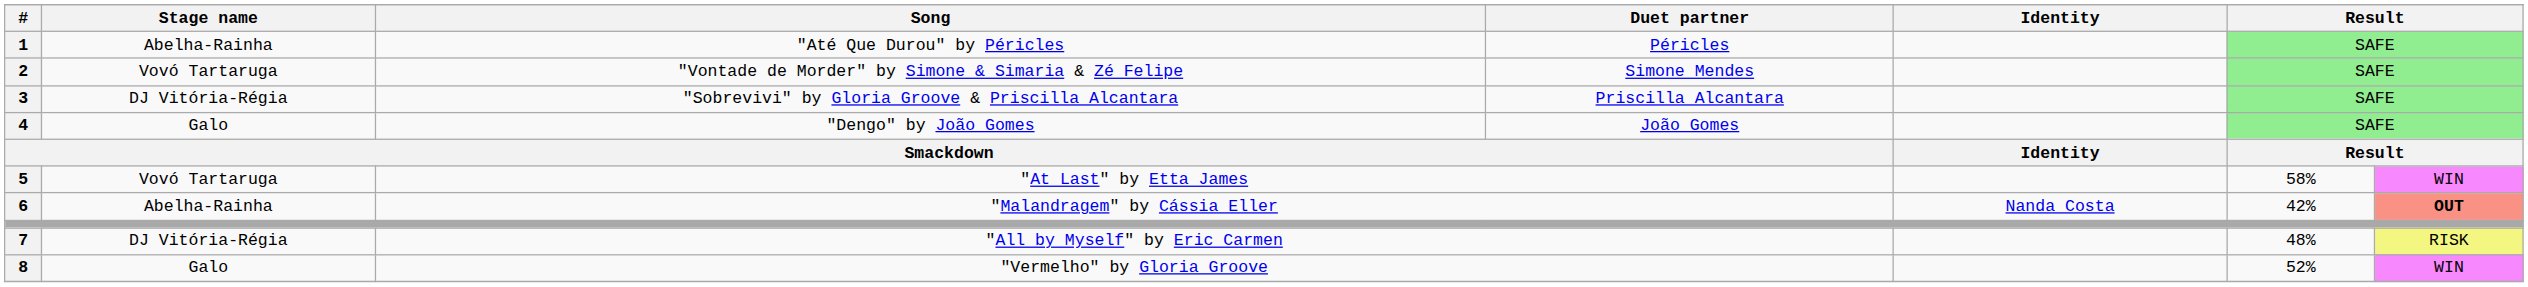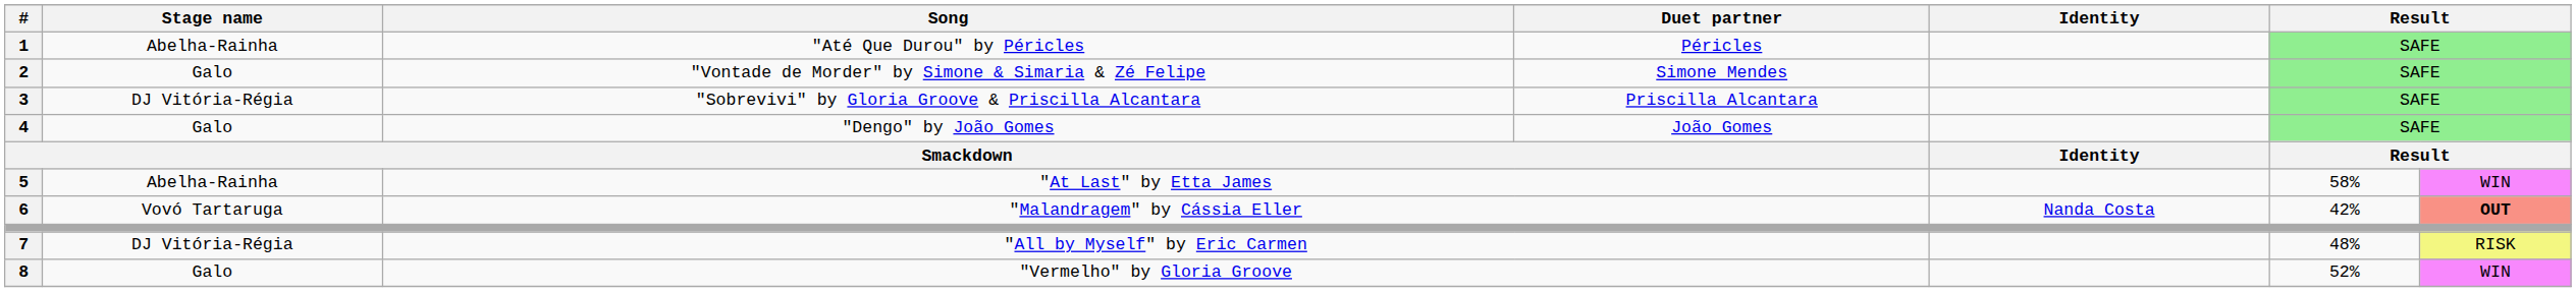 <table class="wikitable plainrowheaders" style="text-align:center; width:100%;">
 <tr>
 </tr>
 <tr>
 <th width="01%">#</th>
 <th width="09%">Stage name</th>
 <th width="30%">Song</th>
 <th width="11%">Duet partner</th>
 <th width="09%">Identity</th>
 <th width="08%" colspan=2>Result</th>
 </tr>
 <tr>
 <th>1</th>
 <td>Abelha-Rainha</td>
 <td>"Até Que Durou" by <a href='#'>Péricles</a></td>
 <td><a href='#'>Péricles</a></td>
 <td></td>
 <td bgcolor="#90EE90" colspan="2">SAFE</td>
 </tr>
 <tr>
 <th>2</th>
-<td>Vovó Tartaruga</td>
+<td>Galo</td>
 <td>"Vontade de Morder" by <a href='#'>Simone & Simaria</a> & <a href='#'>Zé Felipe</a></td>
 <td><a href='#'>Simone Mendes</a></td>
 <td></td>
 <td bgcolor="#90EE90" colspan="2">SAFE</td>
 </tr>
 <tr>
 <th>3</th>
 <td>DJ Vitória-Régia</td>
 <td>"Sobrevivi" by <a href='#'>Gloria Groove</a> & <a href='#'>Priscilla Alcantara</a></td>
 <td><a href='#'>Priscilla Alcantara</a></td>
 <td></td>
 <td bgcolor="#90EE90" colspan="2">SAFE</td>
 </tr>
 <tr>
 <th>4</th>
 <td>Galo</td>
 <td>"Dengo" by <a href='#'>João Gomes</a></td>
 <td><a href='#'>João Gomes</a></td>
 <td></td>
 <td bgcolor="#90EE90" colspan="2">SAFE</td>
 </tr>
 <tr>
 <th colspan="4">Smackdown</th>
 <th>Identity</th>
 <th colspan="2">Result</th>
 </tr>
 <tr>
 <th>5</th>
-<td>Vovó Tartaruga</td>
+<td>Abelha-Rainha</td>
 <td colspan="2">"<a href='#'>At Last</a>" by <a href='#'>Etta James</a></td>
 <td></td>
 <td width="4%">58%</td>
 <td width="4%" bgcolor="#F888FD">WIN</td>
 </tr>
 <tr>
 <th>6</th>
-<td>Abelha-Rainha</td>
+<td>Vovó Tartaruga</td>
 <td colspan="2">"<a href='#'>Malandragem</a>" by <a href='#'>Cássia Eller</a></td>
 <td><a href='#'>Nanda Costa</a></td>
 <td>42%</td>
 <td bgcolor="#F99185"><strong>OUT</strong></td>
 </tr>
 <tr>
 <td colspan="7" bgcolor="#A9A9A9"></td>
 </tr>
 <tr>
 <th>7</th>
 <td>DJ Vitória-Régia</td>
 <td colspan="2">"<a href='#'>All by Myself</a>" by <a href='#'>Eric Carmen</a></td>
 <td></td>
 <td>48%</td>
 <td bgcolor="#F3F781">RISK</td>
 </tr>
 <tr>
 <th>8</th>
 <td>Galo</td>
 <td colspan="2">"Vermelho" by <a href='#'>Gloria Groove</a></td>
 <td></td>
 <td>52%</td>
 <td bgcolor="#F888FD">WIN</td>
 </tr>
 <tr>
 </tr>
 </table>
